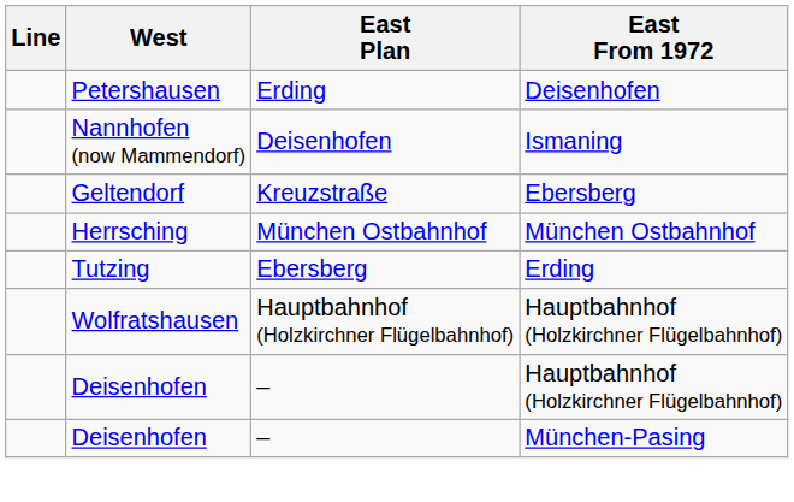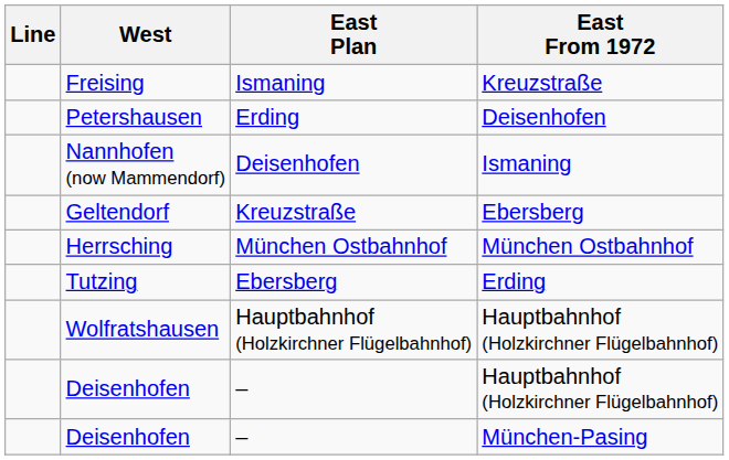 <table class="wikitable float-right">
 <tr class="hintergrundfarbe6">
 <th>Line</th>
 <th>West</th>
 <th>East<br>Plan</th>
 <th>East<br>From 1972</th>
+</tr>
+<tr>
+<td></td>
+<td><a href='#'>Freising</a></td>
+<td><a href='#'>Ismaning</a></td>
+<td><a href='#'>Kreuzstraße</a></td>
 </tr>
 <tr>
 <td></td>
 <td><a href='#'>Petershausen</a></td>
 <td><a href='#'>Erding</a></td>
 <td><a href='#'>Deisenhofen</a></td>
 </tr>
 <tr>
 <td></td>
 <td><a href='#'>Nannhofen</a><br><small>(now Mammendorf)</small></td>
 <td><a href='#'>Deisenhofen</a></td>
 <td><a href='#'>Ismaning</a></td>
 </tr>
 <tr>
 <td></td>
 <td><a href='#'>Geltendorf</a></td>
 <td><a href='#'>Kreuzstraße</a></td>
 <td><a href='#'>Ebersberg</a></td>
 </tr>
 <tr>
 <td></td>
 <td><a href='#'>Herrsching</a></td>
 <td><a href='#'>München Ostbahnhof</a></td>
 <td><a href='#'>München Ostbahnhof</a></td>
 </tr>
 <tr>
 <td></td>
 <td><a href='#'>Tutzing</a></td>
 <td><a href='#'>Ebersberg</a></td>
 <td><a href='#'>Erding</a></td>
 </tr>
 <tr>
 <td></td>
 <td><a href='#'>Wolfratshausen</a></td>
 <td>Hauptbahnhof<br><small>(Holzkirchner Flügelbahnhof)</small></td>
 <td>Hauptbahnhof<br><small>(Holzkirchner Flügelbahnhof)</small></td>
 </tr>
 <tr>
 <td></td>
 <td><a href='#'>Deisenhofen</a></td>
 <td>–</td>
 <td>Hauptbahnhof<br><small>(Holzkirchner Flügelbahnhof)</small></td>
 </tr>
 <tr>
 <td></td>
 <td><a href='#'>Deisenhofen</a></td>
 <td>–</td>
 <td><a href='#'>München-Pasing</a></td>
 </tr>
 </table>
